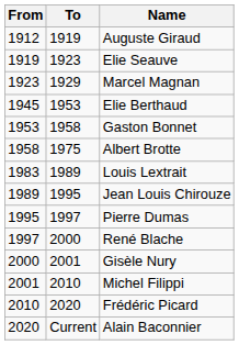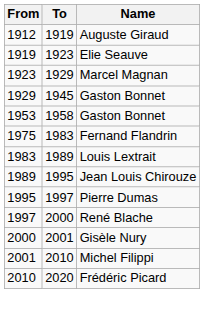 <table class="wikitable">
 <tr>
 <th>From</th>
 <th>To</th>
 <th>Name</th>
 </tr>
 <tr>
 <td>1912</td>
 <td>1919</td>
 <td>Auguste Giraud</td>
 </tr>
 <tr>
 <td>1919</td>
 <td>1923</td>
 <td>Elie Seauve</td>
 </tr>
 <tr>
 <td>1923</td>
 <td>1929</td>
 <td>Marcel Magnan</td>
 </tr>
 <tr>
+<td>1929</td>
 <td>1945</td>
-<td>1953</td>
-<td>Elie Berthaud</td>
+<td>Gaston Bonnet</td>
 </tr>
 <tr>
 <td>1953</td>
 <td>1958</td>
 <td>Gaston Bonnet</td>
 </tr>
 <tr>
-<td>1958</td>
 <td>1975</td>
-<td>Albert Brotte</td>
+<td>1983</td>
+<td>Fernand Flandrin</td>
 </tr>
 <tr>
 <td>1983</td>
 <td>1989</td>
 <td>Louis Lextrait</td>
 </tr>
 <tr>
 <td>1989</td>
 <td>1995</td>
 <td>Jean Louis Chirouze</td>
 </tr>
 <tr>
 <td>1995</td>
 <td>1997</td>
 <td>Pierre Dumas</td>
 </tr>
 <tr>
 <td>1997</td>
 <td>2000</td>
 <td>René Blache</td>
 </tr>
 <tr>
 <td>2000</td>
 <td>2001</td>
 <td>Gisèle Nury</td>
 </tr>
 <tr>
 <td>2001</td>
 <td>2010</td>
 <td>Michel Filippi</td>
 </tr>
 <tr>
 <td>2010</td>
 <td>2020</td>
 <td>Frédéric Picard</td>
 </tr>
-<tr>
-<td>2020</td>
-<td>Current</td>
-<td>Alain Baconnier</td>
-</tr>
 </table>
